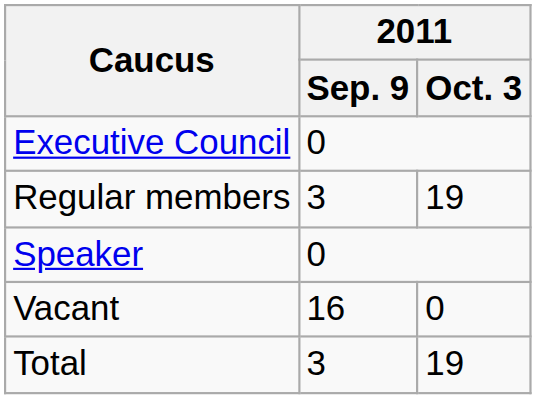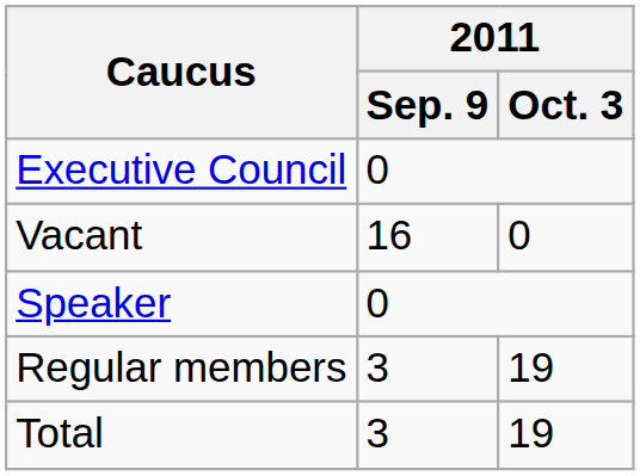 <table class="wikitable">
 <tr>
 <th rowspan=2>Caucus</th>
 <th colspan=2>2011</th>
 </tr>
 <tr>
 <th>Sep. 9</th>
 <th>Oct. 3</th>
 </tr>
 <tr>
 <td><a href='#'>Executive Council</a></td>
 <td colspan=2>0</td>
 </tr>
 <tr>
-<td>Regular members</td>
-<td>3</td>
-<td>19</td>
+<td>Vacant</td>
+<td>16</td>
+<td>0</td>
 </tr>
 <tr>
 <td><a href='#'>Speaker</a></td>
 <td colspan=2>0</td>
 </tr>
 <tr>
-<td>Vacant</td>
-<td>16</td>
-<td>0</td>
+<td>Regular members</td>
+<td>3</td>
+<td>19</td>
 </tr>
 <tr>
 <td>Total</td>
 <td>3</td>
 <td>19</td>
 </tr>
 </table>
